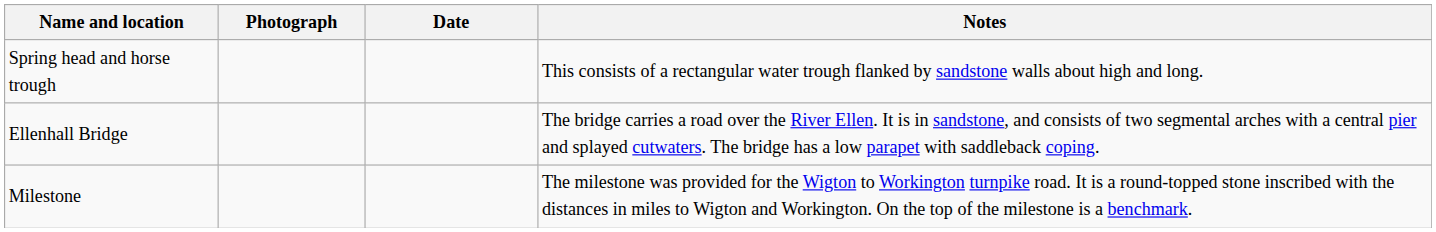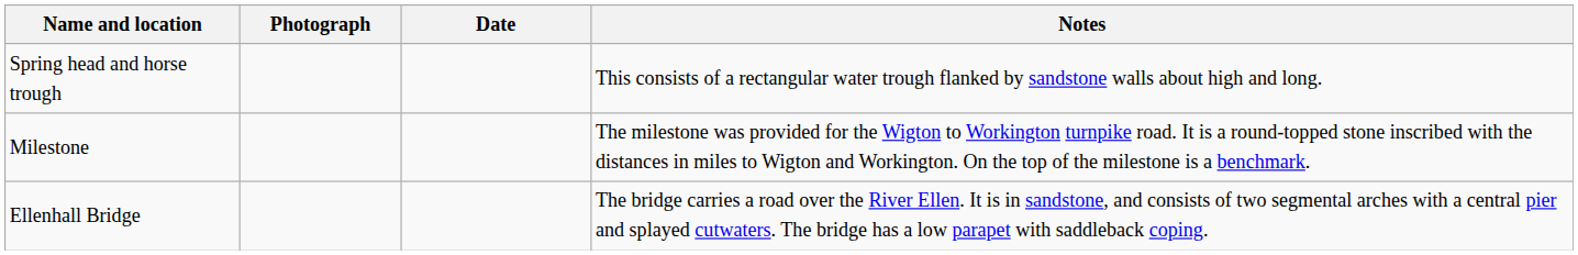 <table class="wikitable sortable plainrowheaders" style="width:100%;border:0px;text-align:left;line-height:150%;">
 <tr>
 <th scope="col"  style="width:150px">Name and location</th>
 <th scope="col"  style="width:100px" class="unsortable">Photograph</th>
 <th scope="col"  style="width:120px">Date</th>
 <th scope="col"  style="width:650px" class="unsortable">Notes</th>
 </tr>
 <tr>
 <td>Spring head and horse trough<br><small></small></td>
 <td></td>
 <td align="center"></td>
 <td>This consists of a rectangular water trough flanked by <a href='#'>sandstone</a> walls about  high and  long.</td>
 </tr>
 <tr>
+<td>Milestone<br><small></small></td>
+<td></td>
+<td align="center"></td>
+<td>The milestone was provided for the <a href='#'>Wigton</a> to <a href='#'>Workington</a> <a href='#'>turnpike</a> road. It is a round-topped stone inscribed with the distances in miles to Wigton and Workington.  On the top of the milestone is a <a href='#'>benchmark</a>.</td>
+</tr>
+<tr>
 <td>Ellenhall Bridge<br><small></small></td>
 <td></td>
 <td align="center"></td>
 <td>The bridge carries a road over the <a href='#'>River Ellen</a>.  It is in <a href='#'>sandstone</a>, and consists of two segmental arches with a central <a href='#'>pier</a> and splayed <a href='#'>cutwaters</a>.  The bridge has a low <a href='#'>parapet</a> with saddleback <a href='#'>coping</a>.</td>
 </tr>
 <tr>
-<td>Milestone<br><small></small></td>
-<td></td>
-<td align="center"></td>
-<td>The milestone was provided for the <a href='#'>Wigton</a> to <a href='#'>Workington</a> <a href='#'>turnpike</a> road. It is a round-topped stone inscribed with the distances in miles to Wigton and Workington.  On the top of the milestone is a <a href='#'>benchmark</a>.</td>
-</tr>
-<tr>
 </tr>
 </table>
